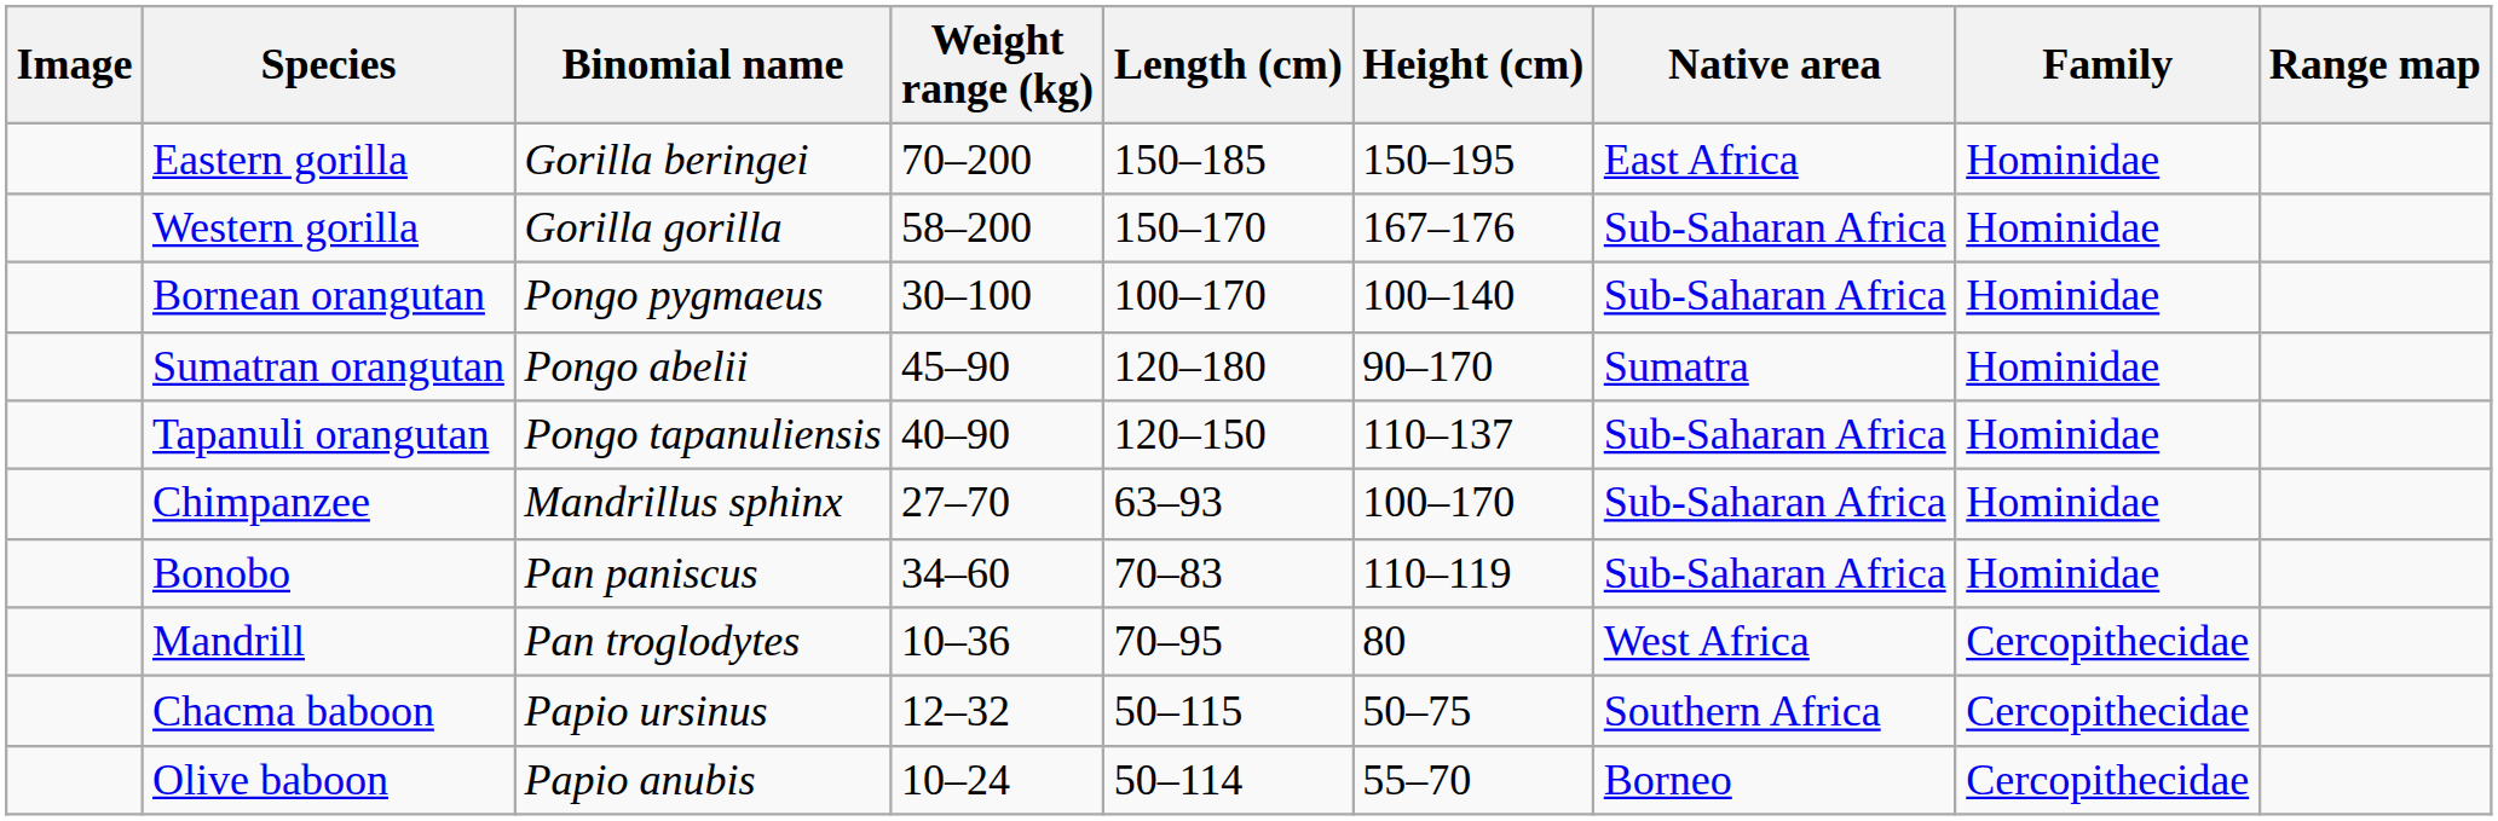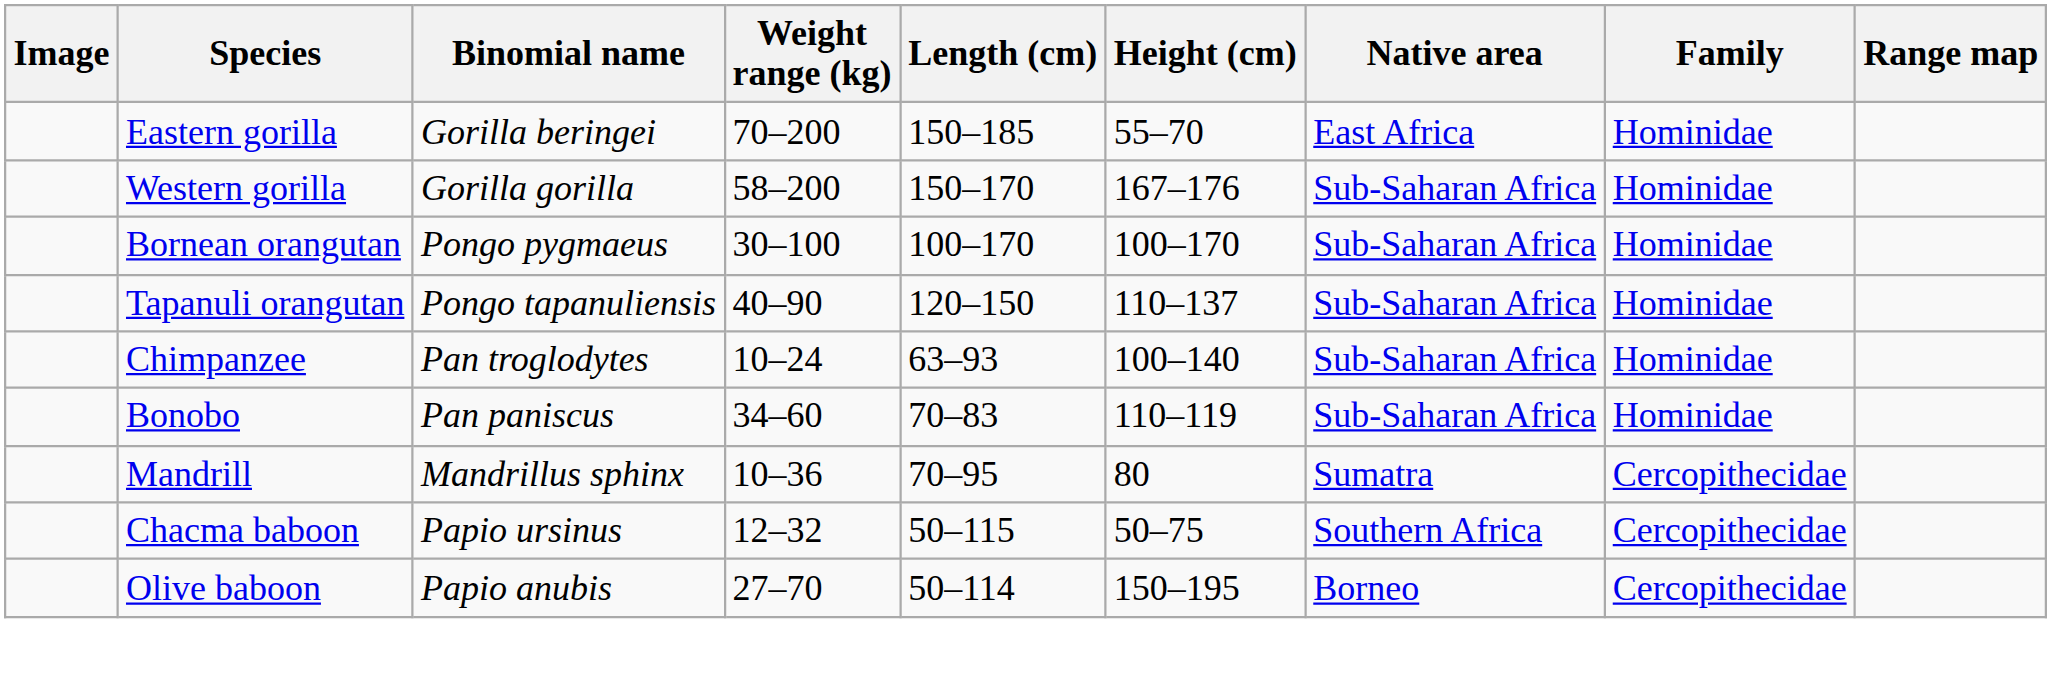 <table class="wikitable sortable mw-collapsible">
 <tr>
 <th>Image</th>
 <th>Species</th>
 <th>Binomial name</th>
 <th>Weight<br>range (kg)</th>
 <th>Length (cm)</th>
 <th>Height (cm)</th>
 <th>Native area</th>
 <th>Family</th>
 <th>Range map</th>
 </tr>
 <tr>
 <td></td>
 <td><a href='#'>Eastern gorilla</a></td>
 <td><em>Gorilla beringei</em></td>
 <td>70–200</td>
 <td>150–185</td>
-<td>150–195</td>
+<td>55–70</td>
 <td><a href='#'>East Africa</a></td>
 <td><a href='#'>Hominidae</a></td>
 <td><br></td>
 </tr>
 <tr>
 <td></td>
 <td><a href='#'>Western gorilla</a></td>
 <td><em>Gorilla gorilla</em></td>
 <td>58–200</td>
 <td>150–170</td>
 <td>167–176</td>
 <td><a href='#'>Sub-Saharan Africa</a></td>
 <td><a href='#'>Hominidae</a></td>
 <td><br></td>
 </tr>
 <tr>
 <td></td>
 <td><a href='#'>Bornean orangutan</a></td>
 <td><em>Pongo pygmaeus</em></td>
 <td>30–100</td>
 <td>100–170</td>
-<td>100–140</td>
+<td>100–170</td>
 <td><a href='#'>Sub-Saharan Africa</a></td>
-<td><a href='#'>Hominidae</a></td>
-<td><br></td>
-</tr>
-<tr>
-<td><br></td>
-<td><a href='#'>Sumatran orangutan</a></td>
-<td><em>Pongo abelii</em></td>
-<td>45–90</td>
-<td>120–180</td>
-<td>90–170</td>
-<td><a href='#'>Sumatra</a></td>
 <td><a href='#'>Hominidae</a></td>
 <td><br></td>
 </tr>
 <tr>
 <td></td>
 <td><a href='#'>Tapanuli orangutan</a></td>
 <td><em>Pongo tapanuliensis</em></td>
 <td>40–90</td>
 <td>120–150</td>
 <td>110–137</td>
 <td><a href='#'>Sub-Saharan Africa</a></td>
 <td><a href='#'>Hominidae</a></td>
 <td><br></td>
 </tr>
 <tr>
 <td></td>
 <td><a href='#'>Chimpanzee</a></td>
-<td><em>Mandrillus sphinx</em></td>
-<td>27–70</td>
+<td><em>Pan troglodytes</em></td>
+<td>10–24</td>
 <td>63–93</td>
-<td>100–170</td>
+<td>100–140</td>
 <td><a href='#'>Sub-Saharan Africa</a></td>
 <td><a href='#'>Hominidae</a></td>
 <td><br></td>
 </tr>
 <tr>
 <td></td>
 <td><a href='#'>Bonobo</a></td>
 <td><em>Pan paniscus</em></td>
 <td>34–60</td>
 <td>70–83</td>
 <td>110–119</td>
 <td><a href='#'>Sub-Saharan Africa</a></td>
 <td><a href='#'>Hominidae</a></td>
 <td></td>
 </tr>
 <tr>
 <td></td>
 <td><a href='#'>Mandrill</a></td>
-<td><em>Pan troglodytes</em></td>
+<td><em>Mandrillus sphinx</em></td>
 <td>10–36</td>
 <td>70–95</td>
 <td>80</td>
-<td><a href='#'>West Africa</a></td>
+<td><a href='#'>Sumatra</a></td>
 <td><a href='#'>Cercopithecidae</a></td>
 <td><br></td>
 </tr>
 <tr>
 <td></td>
 <td><a href='#'>Chacma baboon</a></td>
 <td><em>Papio ursinus</em></td>
 <td>12–32</td>
 <td>50–115</td>
 <td>50–75</td>
 <td><a href='#'>Southern Africa</a></td>
 <td><a href='#'>Cercopithecidae</a></td>
 <td><br></td>
 </tr>
 <tr>
 <td></td>
 <td><a href='#'>Olive baboon</a></td>
 <td><em>Papio anubis</em></td>
-<td>10–24</td>
+<td>27–70</td>
 <td>50–114</td>
-<td>55–70</td>
+<td>150–195</td>
 <td><a href='#'>Borneo</a></td>
 <td><a href='#'>Cercopithecidae</a></td>
 <td><br></td>
 </tr>
 </table>
